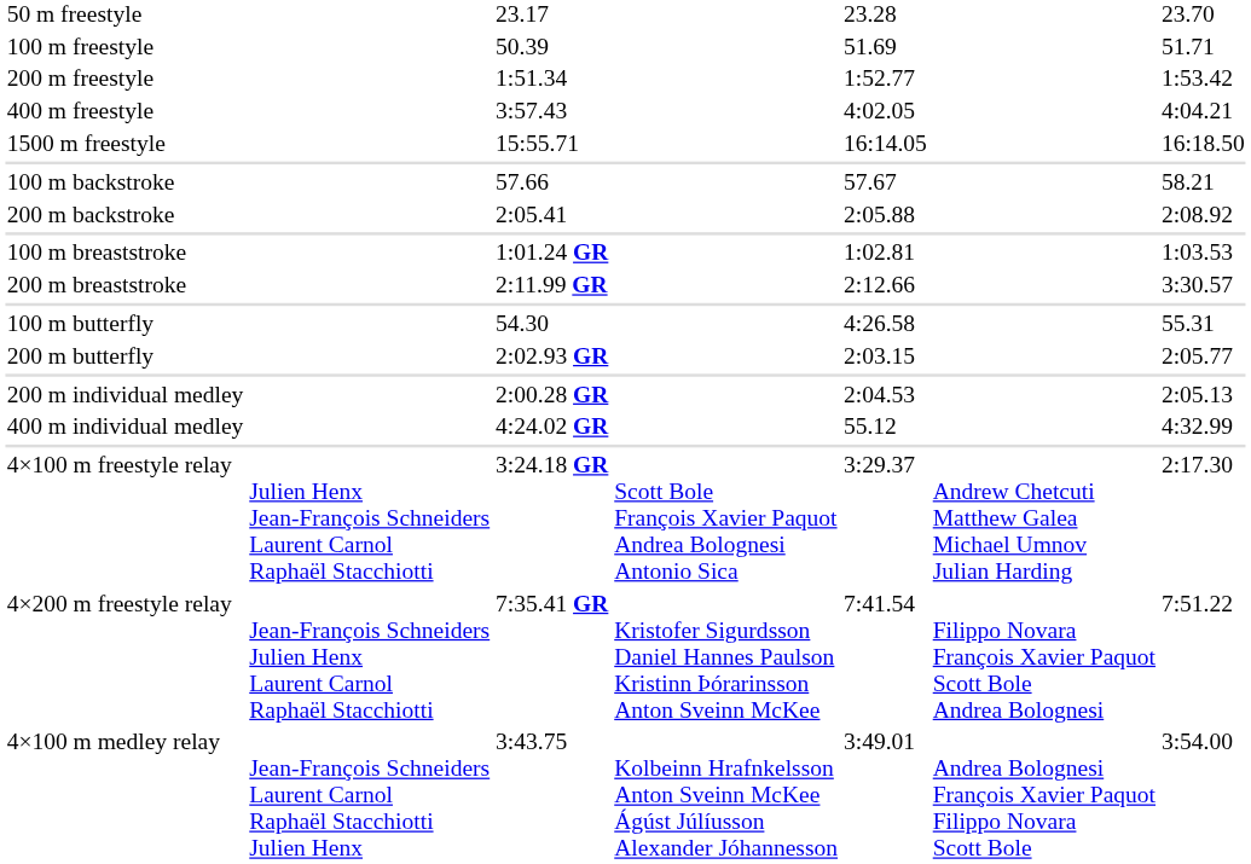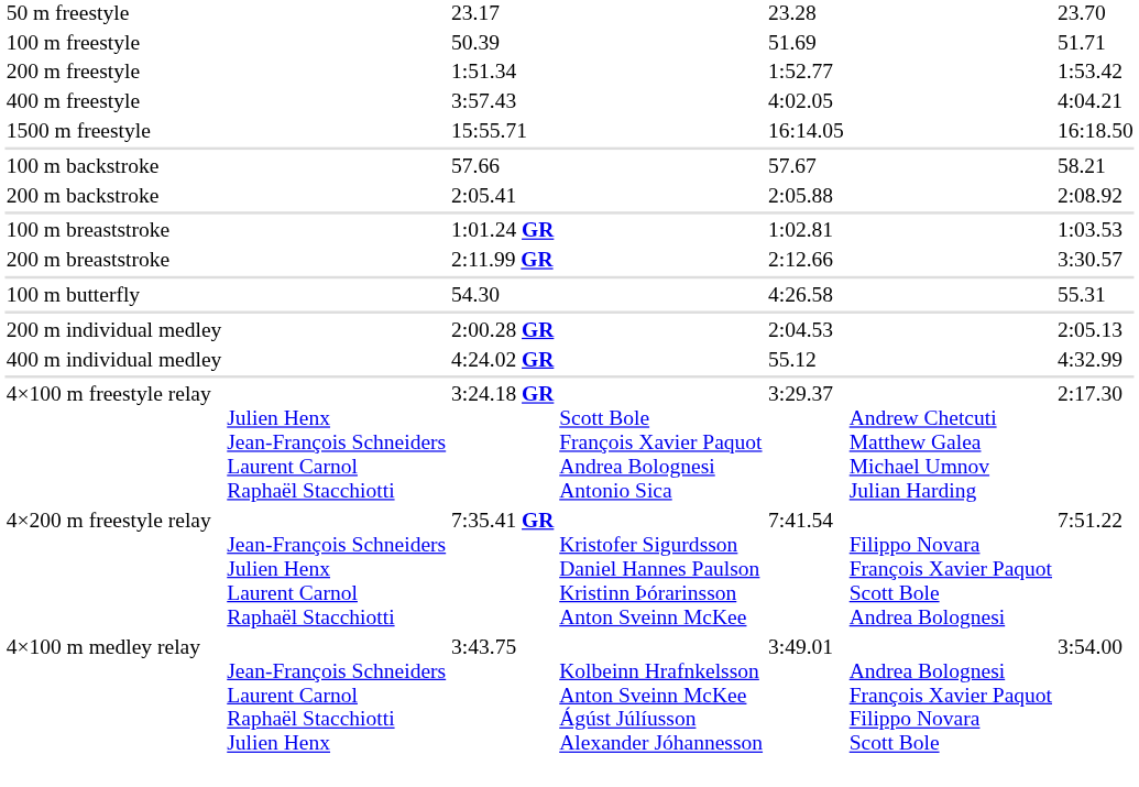 <table>
 <tr valign="top">
 <td>50 m freestyle</td>
 <td></td>
 <td>23.17</td>
 <td></td>
 <td>23.28</td>
 <td></td>
 <td>23.70</td>
 </tr>
 <tr valign="top">
 <td>100 m freestyle</td>
 <td></td>
 <td>50.39</td>
 <td></td>
 <td>51.69</td>
 <td></td>
 <td>51.71</td>
 </tr>
 <tr valign="top">
 <td>200 m freestyle</td>
 <td></td>
 <td>1:51.34</td>
 <td></td>
 <td>1:52.77</td>
 <td></td>
 <td>1:53.42</td>
 </tr>
 <tr valign="top">
 <td>400 m freestyle</td>
 <td></td>
 <td>3:57.43</td>
 <td></td>
 <td>4:02.05</td>
 <td></td>
 <td>4:04.21</td>
 </tr>
 <tr valign="top">
 <td>1500 m freestyle</td>
 <td></td>
 <td>15:55.71</td>
 <td></td>
 <td>16:14.05</td>
 <td></td>
 <td>16:18.50</td>
 </tr>
 <tr bgcolor=#DDDDDD>
 <td colspan=7></td>
 </tr>
 <tr valign="top">
 <td>100 m backstroke</td>
 <td></td>
 <td>57.66</td>
 <td></td>
 <td>57.67</td>
 <td></td>
 <td>58.21</td>
 </tr>
 <tr valign="top">
 <td>200 m backstroke</td>
 <td></td>
 <td>2:05.41</td>
 <td></td>
 <td>2:05.88</td>
 <td></td>
 <td>2:08.92</td>
 </tr>
 <tr bgcolor=#DDDDDD>
 <td colspan=7></td>
 </tr>
 <tr valign="top">
 <td>100 m breaststroke</td>
 <td></td>
 <td>1:01.24 <strong><a href='#'>GR</a></strong></td>
 <td></td>
 <td>1:02.81</td>
 <td></td>
 <td>1:03.53</td>
 </tr>
 <tr valign="top">
 <td>200 m breaststroke</td>
 <td></td>
 <td>2:11.99 <strong><a href='#'>GR</a></strong></td>
 <td></td>
 <td>2:12.66</td>
 <td></td>
 <td>3:30.57</td>
 </tr>
 <tr bgcolor=#DDDDDD>
 <td colspan=7></td>
 </tr>
 <tr valign="top">
 <td>100 m butterfly</td>
 <td></td>
 <td>54.30</td>
 <td></td>
 <td>4:26.58</td>
 <td></td>
 <td>55.31</td>
 </tr>
-<tr valign="top">
-<td>200 m butterfly</td>
-<td></td>
-<td>2:02.93 <strong><a href='#'>GR</a></strong></td>
-<td></td>
-<td>2:03.15</td>
-<td></td>
-<td>2:05.77</td>
-</tr>
 <tr bgcolor=#DDDDDD>
 <td colspan=7></td>
 </tr>
 <tr valign="top">
 <td>200 m individual medley</td>
 <td></td>
 <td>2:00.28 <strong><a href='#'>GR</a></strong></td>
 <td></td>
 <td>2:04.53</td>
 <td></td>
 <td>2:05.13</td>
 </tr>
 <tr valign="top">
 <td>400 m individual medley</td>
 <td></td>
 <td>4:24.02 <strong><a href='#'>GR</a></strong></td>
 <td></td>
 <td>55.12</td>
 <td></td>
 <td>4:32.99</td>
 </tr>
 <tr bgcolor=#DDDDDD>
 <td colspan=7></td>
 </tr>
 <tr valign="top">
 <td>4×100 m freestyle relay</td>
 <td><br><a href='#'>Julien Henx</a><br><a href='#'>Jean-François Schneiders</a><br><a href='#'>Laurent Carnol</a> <br><a href='#'>Raphaël Stacchiotti</a></td>
 <td>3:24.18 <strong><a href='#'>GR</a></strong></td>
 <td><br><a href='#'>Scott Bole</a> <br><a href='#'>François Xavier Paquot</a><br><a href='#'>Andrea Bolognesi</a><br><a href='#'>Antonio Sica</a></td>
 <td>3:29.37</td>
 <td><br><a href='#'>Andrew Chetcuti</a> <br><a href='#'>Matthew Galea</a><br><a href='#'>Michael Umnov</a><br><a href='#'>Julian Harding</a></td>
 <td>2:17.30</td>
 </tr>
 <tr valign="top">
 <td>4×200 m freestyle relay</td>
 <td><br><a href='#'>Jean-François Schneiders</a><br><a href='#'>Julien Henx</a><br><a href='#'>Laurent Carnol</a> <br><a href='#'>Raphaël Stacchiotti</a></td>
 <td>7:35.41 <strong><a href='#'>GR</a></strong></td>
 <td><br><a href='#'>Kristofer Sigurdsson</a><br><a href='#'>Daniel Hannes Paulson</a><br><a href='#'>Kristinn Þórarinsson</a> <br><a href='#'>Anton Sveinn McKee</a></td>
 <td>7:41.54</td>
 <td><br><a href='#'>Filippo Novara</a><br><a href='#'>François Xavier Paquot</a><br><a href='#'>Scott Bole</a> <br><a href='#'>Andrea Bolognesi</a></td>
 <td>7:51.22</td>
 </tr>
 <tr valign="top">
 <td>4×100 m medley relay</td>
 <td><br><a href='#'>Jean-François Schneiders</a><br><a href='#'>Laurent Carnol</a> <br><a href='#'>Raphaël Stacchiotti</a><br><a href='#'>Julien Henx</a></td>
 <td>3:43.75</td>
 <td><br><a href='#'>Kolbeinn Hrafnkelsson</a><br><a href='#'>Anton Sveinn McKee</a><br><a href='#'>Ágúst Júlíusson</a> <br><a href='#'>Alexander Jóhannesson</a></td>
 <td>3:49.01</td>
 <td><br><a href='#'>Andrea Bolognesi</a><br><a href='#'>François Xavier Paquot</a><br><a href='#'>Filippo Novara</a><br><a href='#'>Scott Bole</a></td>
 <td>3:54.00</td>
 </tr>
 </table>
